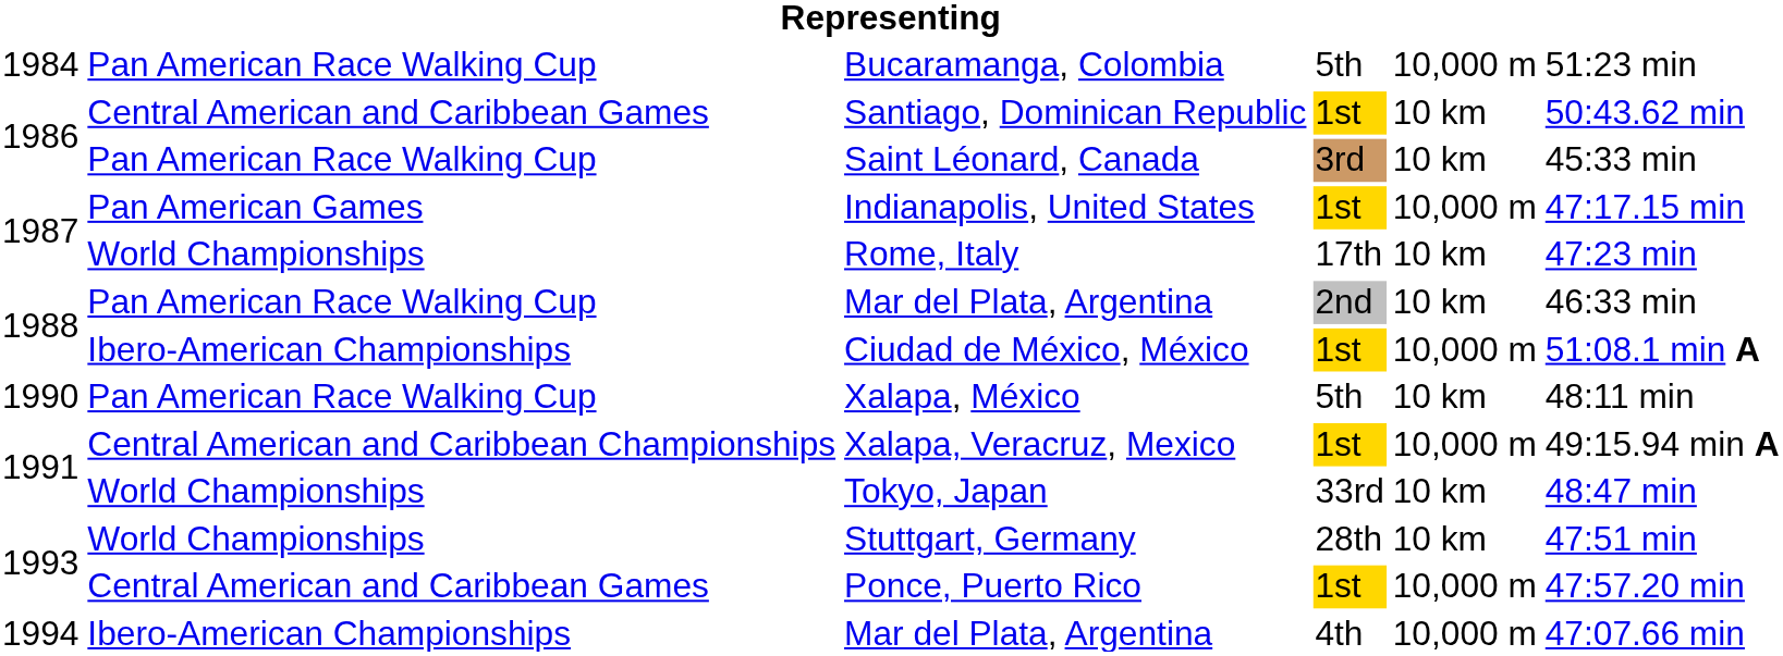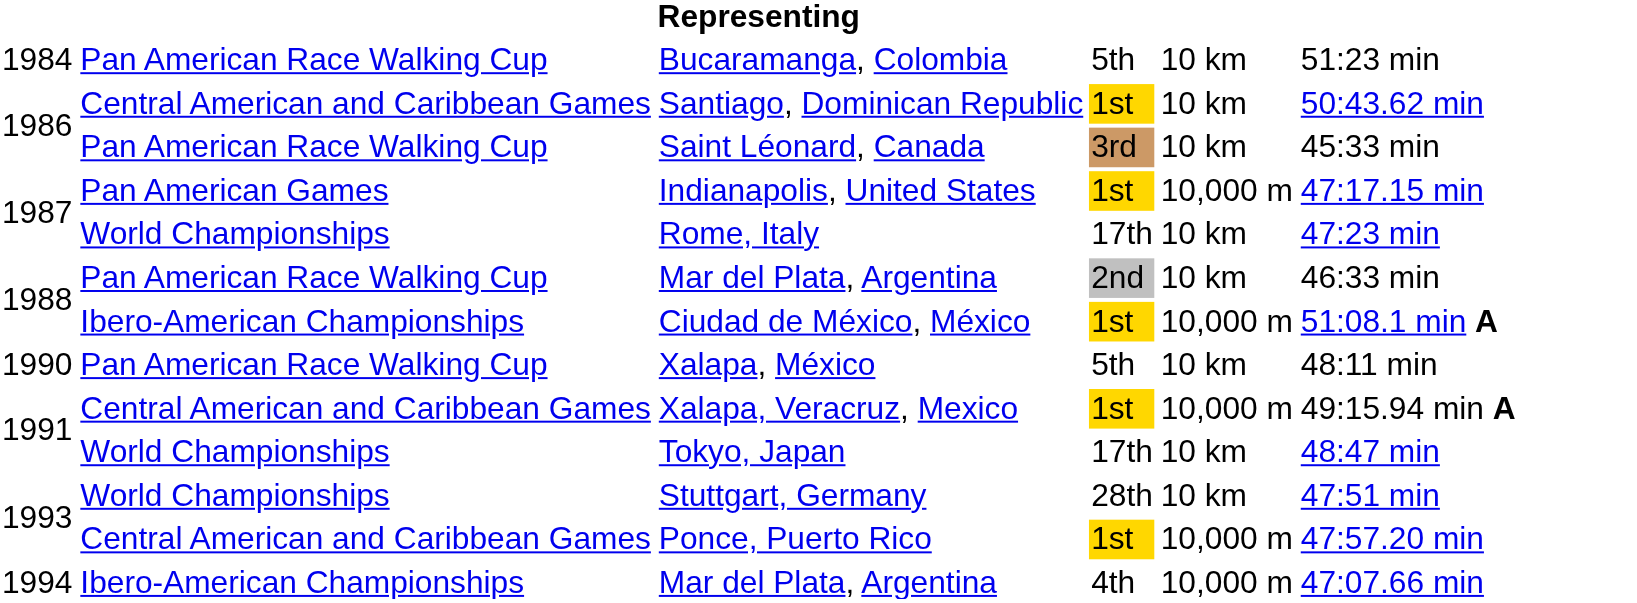 <table>
 <tr>
 <th colspan="6">Representing </th>
 </tr>
 <tr>
 <td>1984</td>
 <td><a href='#'>Pan American Race Walking Cup</a></td>
 <td><a href='#'>Bucaramanga</a>, <a href='#'>Colombia</a></td>
 <td>5th</td>
-<td>10,000 m</td>
+<td>10 km</td>
 <td>51:23 min</td>
 </tr>
 <tr>
 <td rowspan=2>1986</td>
 <td><a href='#'>Central American and Caribbean Games</a></td>
 <td><a href='#'>Santiago</a>, <a href='#'>Dominican Republic</a></td>
 <td bgcolor="gold">1st</td>
 <td>10 km</td>
 <td><a href='#'>50:43.62 min</a></td>
 </tr>
 <tr>
 <td><a href='#'>Pan American Race Walking Cup</a></td>
 <td><a href='#'>Saint Léonard</a>, <a href='#'>Canada</a></td>
 <td bgcolor=cc9966>3rd</td>
 <td>10 km</td>
 <td>45:33 min</td>
 </tr>
 <tr>
 <td rowspan=2>1987</td>
 <td><a href='#'>Pan American Games</a></td>
 <td><a href='#'>Indianapolis</a>, <a href='#'>United States</a></td>
 <td bgcolor="gold">1st</td>
 <td>10,000 m</td>
 <td><a href='#'>47:17.15 min</a></td>
 </tr>
 <tr>
 <td><a href='#'>World Championships</a></td>
 <td><a href='#'>Rome, Italy</a></td>
 <td>17th</td>
 <td>10 km</td>
 <td><a href='#'>47:23 min</a></td>
 </tr>
 <tr>
 <td rowspan=2>1988</td>
 <td><a href='#'>Pan American Race Walking Cup</a></td>
 <td><a href='#'>Mar del Plata</a>, <a href='#'>Argentina</a></td>
 <td bgcolor=silver>2nd</td>
 <td>10 km</td>
 <td>46:33 min</td>
 </tr>
 <tr>
 <td><a href='#'>Ibero-American Championships</a></td>
 <td><a href='#'>Ciudad de México</a>, <a href='#'>México</a></td>
 <td bgcolor=gold>1st</td>
 <td>10,000 m</td>
 <td><a href='#'>51:08.1 min</a> <strong>A</strong></td>
 </tr>
 <tr>
 <td>1990</td>
 <td><a href='#'>Pan American Race Walking Cup</a></td>
 <td><a href='#'>Xalapa</a>, <a href='#'>México</a></td>
 <td>5th</td>
 <td>10 km</td>
 <td>48:11 min</td>
 </tr>
 <tr>
 <td rowspan=2>1991</td>
-<td><a href='#'>Central American and Caribbean Championships</a></td>
+<td><a href='#'>Central American and Caribbean Games</a></td>
 <td><a href='#'>Xalapa, Veracruz</a>, <a href='#'>Mexico</a></td>
 <td bgcolor="gold">1st</td>
 <td>10,000 m</td>
 <td>49:15.94 min <strong>A</strong></td>
 </tr>
 <tr>
 <td><a href='#'>World Championships</a></td>
 <td><a href='#'>Tokyo, Japan</a></td>
-<td>33rd</td>
+<td>17th</td>
 <td>10 km</td>
 <td><a href='#'>48:47 min</a></td>
 </tr>
 <tr>
 <td rowspan=2>1993</td>
 <td><a href='#'>World Championships</a></td>
 <td><a href='#'>Stuttgart, Germany</a></td>
 <td>28th</td>
 <td>10 km</td>
 <td><a href='#'>47:51 min</a></td>
 </tr>
 <tr>
 <td><a href='#'>Central American and Caribbean Games</a></td>
 <td><a href='#'>Ponce, Puerto Rico</a></td>
 <td bgcolor="gold">1st</td>
 <td>10,000 m</td>
 <td><a href='#'>47:57.20 min</a></td>
 </tr>
 <tr>
 <td>1994</td>
 <td><a href='#'>Ibero-American Championships</a></td>
 <td><a href='#'>Mar del Plata</a>, <a href='#'>Argentina</a></td>
 <td>4th</td>
 <td>10,000 m</td>
 <td><a href='#'>47:07.66 min</a></td>
 </tr>
 </table>
